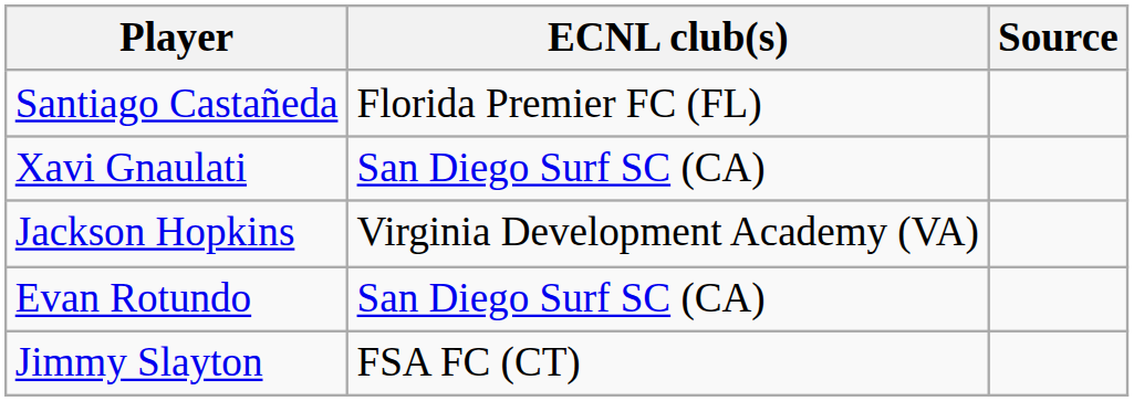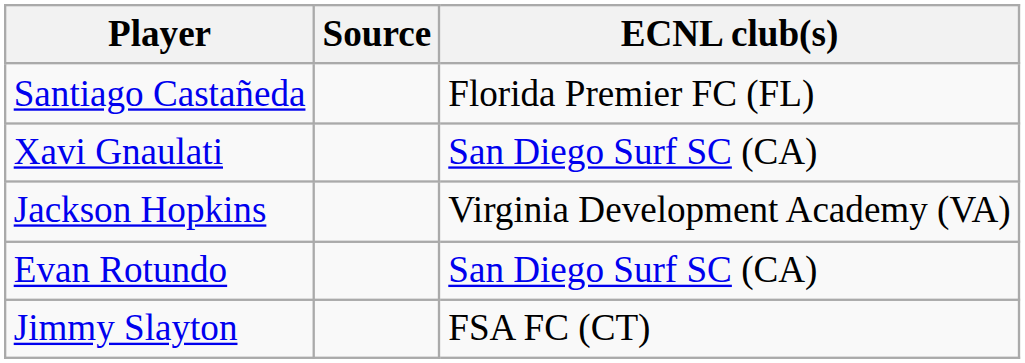 <table class="wikitable sortable">
 <tr>
 <th>Player</th>
+<th>Source</th>
 <th>ECNL club(s)</th>
-<th>Source</th>
 </tr>
 <tr>
 <td><a href='#'>Santiago Castañeda</a></td>
+<td></td>
 <td>Florida Premier FC (FL)</td>
-<td></td>
 </tr>
 <tr>
 <td><a href='#'>Xavi Gnaulati</a></td>
+<td></td>
 <td><a href='#'>San Diego Surf SC</a> (CA)</td>
-<td></td>
 </tr>
 <tr>
 <td><a href='#'>Jackson Hopkins</a></td>
+<td></td>
 <td>Virginia Development Academy (VA)</td>
-<td></td>
 </tr>
 <tr>
 <td><a href='#'>Evan Rotundo</a></td>
+<td></td>
 <td><a href='#'>San Diego Surf SC</a> (CA)</td>
-<td></td>
 </tr>
 <tr>
 <td><a href='#'>Jimmy Slayton</a></td>
+<td></td>
 <td>FSA FC (CT)</td>
-<td></td>
 </tr>
 </table>
